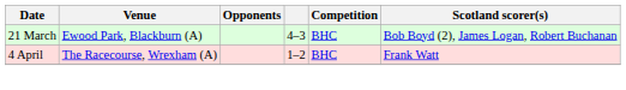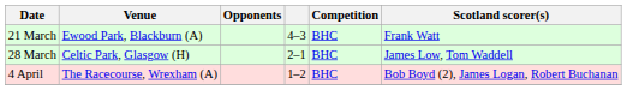 <table class="wikitable">
 <tr>
 <th>Date</th>
 <th>Venue</th>
 <th>Opponents</th>
 <th></th>
 <th>Competition</th>
 <th>Scotland scorer(s)</th>
 </tr>
 <tr bgcolor=#ddffdd>
 <td>21 March</td>
 <td><a href='#'>Ewood Park</a>, <a href='#'>Blackburn</a> (A)</td>
 <td></td>
 <td align=center>4–3</td>
 <td><a href='#'>BHC</a></td>
-<td><a href='#'>Bob Boyd</a> (2), <a href='#'>James Logan</a>, <a href='#'>Robert Buchanan</a></td>
+<td><a href='#'>Frank Watt</a></td>
+</tr>
+<tr bgcolor=#ddffdd>
+<td>28 March</td>
+<td><a href='#'>Celtic Park</a>, <a href='#'>Glasgow</a> (H)</td>
+<td></td>
+<td align=center>2–1</td>
+<td><a href='#'>BHC</a></td>
+<td><a href='#'>James Low</a>, <a href='#'>Tom Waddell</a></td>
 </tr>
 <tr bgcolor=#ffdddd>
 <td>4 April</td>
 <td><a href='#'>The Racecourse</a>, <a href='#'>Wrexham</a> (A)</td>
 <td></td>
 <td align=center>1–2</td>
 <td><a href='#'>BHC</a></td>
-<td><a href='#'>Frank Watt</a></td>
+<td><a href='#'>Bob Boyd</a> (2), <a href='#'>James Logan</a>, <a href='#'>Robert Buchanan</a></td>
 </tr>
 <tr>
 </tr>
 </table>
